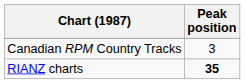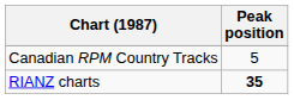 <table class="wikitable sortable">
 <tr>
 <th align="left">Chart (1987)</th>
 <th style="text-align:center;">Peak<br>position</th>
 </tr>
 <tr>
 </tr>
 <tr>
 <td align="left">Canadian <em>RPM</em> Country Tracks</td>
-<td style="text-align:center;">3</td>
+<td style="text-align:center;">5</td>
 </tr>
 <tr>
 <td align="left"><a href='#'>RIANZ</a> charts</td>
 <td style="text-align:center;"><strong>35</strong></td>
 </tr>
 </table>
